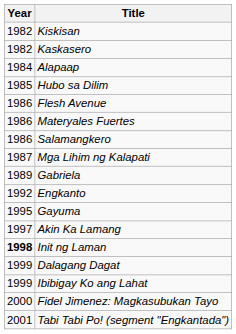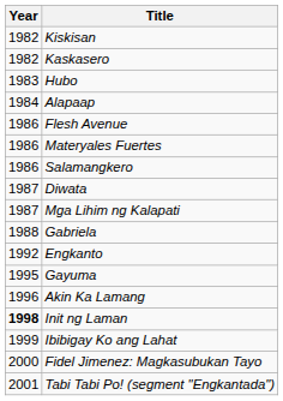 <table class="wikitable">
 <tr>
 <th>Year</th>
 <th>Title</th>
 </tr>
 <tr>
 <td>1982</td>
 <td><em>Kiskisan</em></td>
 </tr>
 <tr>
 <td>1982</td>
 <td><em>Kaskasero</em></td>
 </tr>
 <tr>
+<td>1983</td>
+<td><em>Hubo</em></td>
+</tr>
+<tr>
 <td>1984</td>
 <td><em>Alapaap</em></td>
-</tr>
-<tr>
-<td>1985</td>
-<td><em>Hubo sa Dilim</em></td>
 </tr>
 <tr>
 <td>1986</td>
 <td><em>Flesh Avenue</em></td>
 </tr>
 <tr>
 <td>1986</td>
 <td><em>Materyales Fuertes</em></td>
 </tr>
 <tr>
 <td>1986</td>
 <td><em>Salamangkero</em></td>
 </tr>
 <tr>
 <td>1987</td>
+<td><em>Diwata</em></td>
+</tr>
+<tr>
+<td>1987</td>
 <td><em>Mga Lihim ng Kalapati</em></td>
 </tr>
 <tr>
-<td>1989</td>
+<td>1988</td>
 <td><em>Gabriela</em></td>
 </tr>
 <tr>
 <td>1992</td>
 <td><em>Engkanto</em></td>
 </tr>
 <tr>
 <td>1995</td>
 <td><em>Gayuma</em></td>
 </tr>
 <tr>
-<td>1997</td>
+<td>1996</td>
 <td><em>Akin Ka Lamang</em></td>
 </tr>
 <tr>
 <td><strong>1998</strong></td>
 <td><em>Init ng Laman</em></td>
-</tr>
-<tr>
-<td>1999</td>
-<td><em>Dalagang Dagat</em></td>
 </tr>
 <tr>
 <td>1999</td>
 <td><em>Ibibigay Ko ang Lahat</em></td>
 </tr>
 <tr>
 <td>2000</td>
 <td><em>Fidel Jimenez: Magkasubukan Tayo</em></td>
 </tr>
 <tr>
 <td>2001</td>
 <td><em>Tabi Tabi Po! (segment "Engkantada") </em></td>
 </tr>
 </table>
